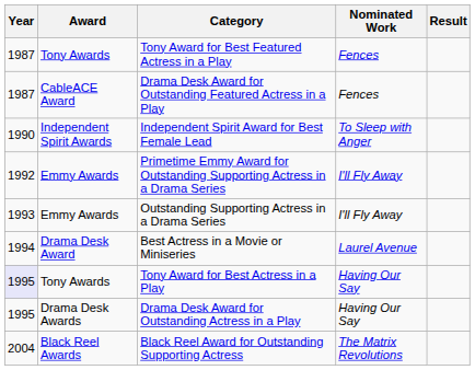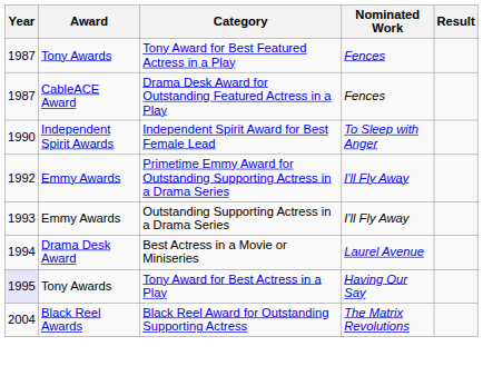 <table class="wikitable">
 <tr>
 <th>Year</th>
 <th>Award</th>
 <th>Category</th>
 <th>Nominated Work</th>
 <th>Result</th>
 </tr>
 <tr>
 <td>1987</td>
 <td><a href='#'>Tony Awards</a></td>
 <td><a href='#'>Tony Award for Best Featured Actress in a Play</a></td>
 <td><em><a href='#'>Fences</a></em></td>
 <td></td>
 </tr>
 <tr>
 <td>1987</td>
 <td><a href='#'>CableACE Award</a></td>
 <td><a href='#'>Drama Desk Award for Outstanding Featured Actress in a Play</a></td>
 <td><em>Fences</em></td>
 <td></td>
 </tr>
 <tr>
 <td>1990</td>
 <td><a href='#'>Independent Spirit Awards</a></td>
 <td><a href='#'>Independent Spirit Award for Best Female Lead</a></td>
 <td><em><a href='#'>To Sleep with Anger</a></em></td>
 <td></td>
 </tr>
 <tr>
 <td>1992</td>
 <td><a href='#'>Emmy Awards</a></td>
 <td><a href='#'>Primetime Emmy Award for Outstanding Supporting Actress in a Drama Series</a></td>
 <td><em><a href='#'>I'll Fly Away</a></em></td>
 <td></td>
 </tr>
 <tr>
 <td>1993</td>
 <td>Emmy Awards</td>
 <td>Outstanding Supporting Actress in a Drama Series</td>
 <td><em>I'll Fly Away</em></td>
 <td></td>
 </tr>
 <tr>
 <td>1994</td>
 <td><a href='#'>Drama Desk Award</a></td>
 <td>Best Actress in a Movie or Miniseries</td>
 <td><em><a href='#'>Laurel Avenue</a></em></td>
 <td></td>
 </tr>
 <tr>
 <td style="background: lavender;">1995</td>
 <td>Tony Awards</td>
 <td><a href='#'>Tony Award for Best Actress in a Play</a></td>
 <td><a href='#'><em>Having Our Say</em></a></td>
 <td></td>
 </tr>
 <tr>
-<td>1995</td>
-<td>Drama Desk Awards</td>
-<td><a href='#'>Drama Desk Award for Outstanding Actress in a Play</a></td>
-<td><em>Having Our Say</em></td>
-<td></td>
-</tr>
-<tr>
 <td>2004</td>
 <td><a href='#'>Black Reel Awards</a></td>
 <td><a href='#'>Black Reel Award for Outstanding Supporting Actress</a></td>
 <td><em><a href='#'>The Matrix Revolutions</a></em></td>
 <td></td>
 </tr>
 </table>
